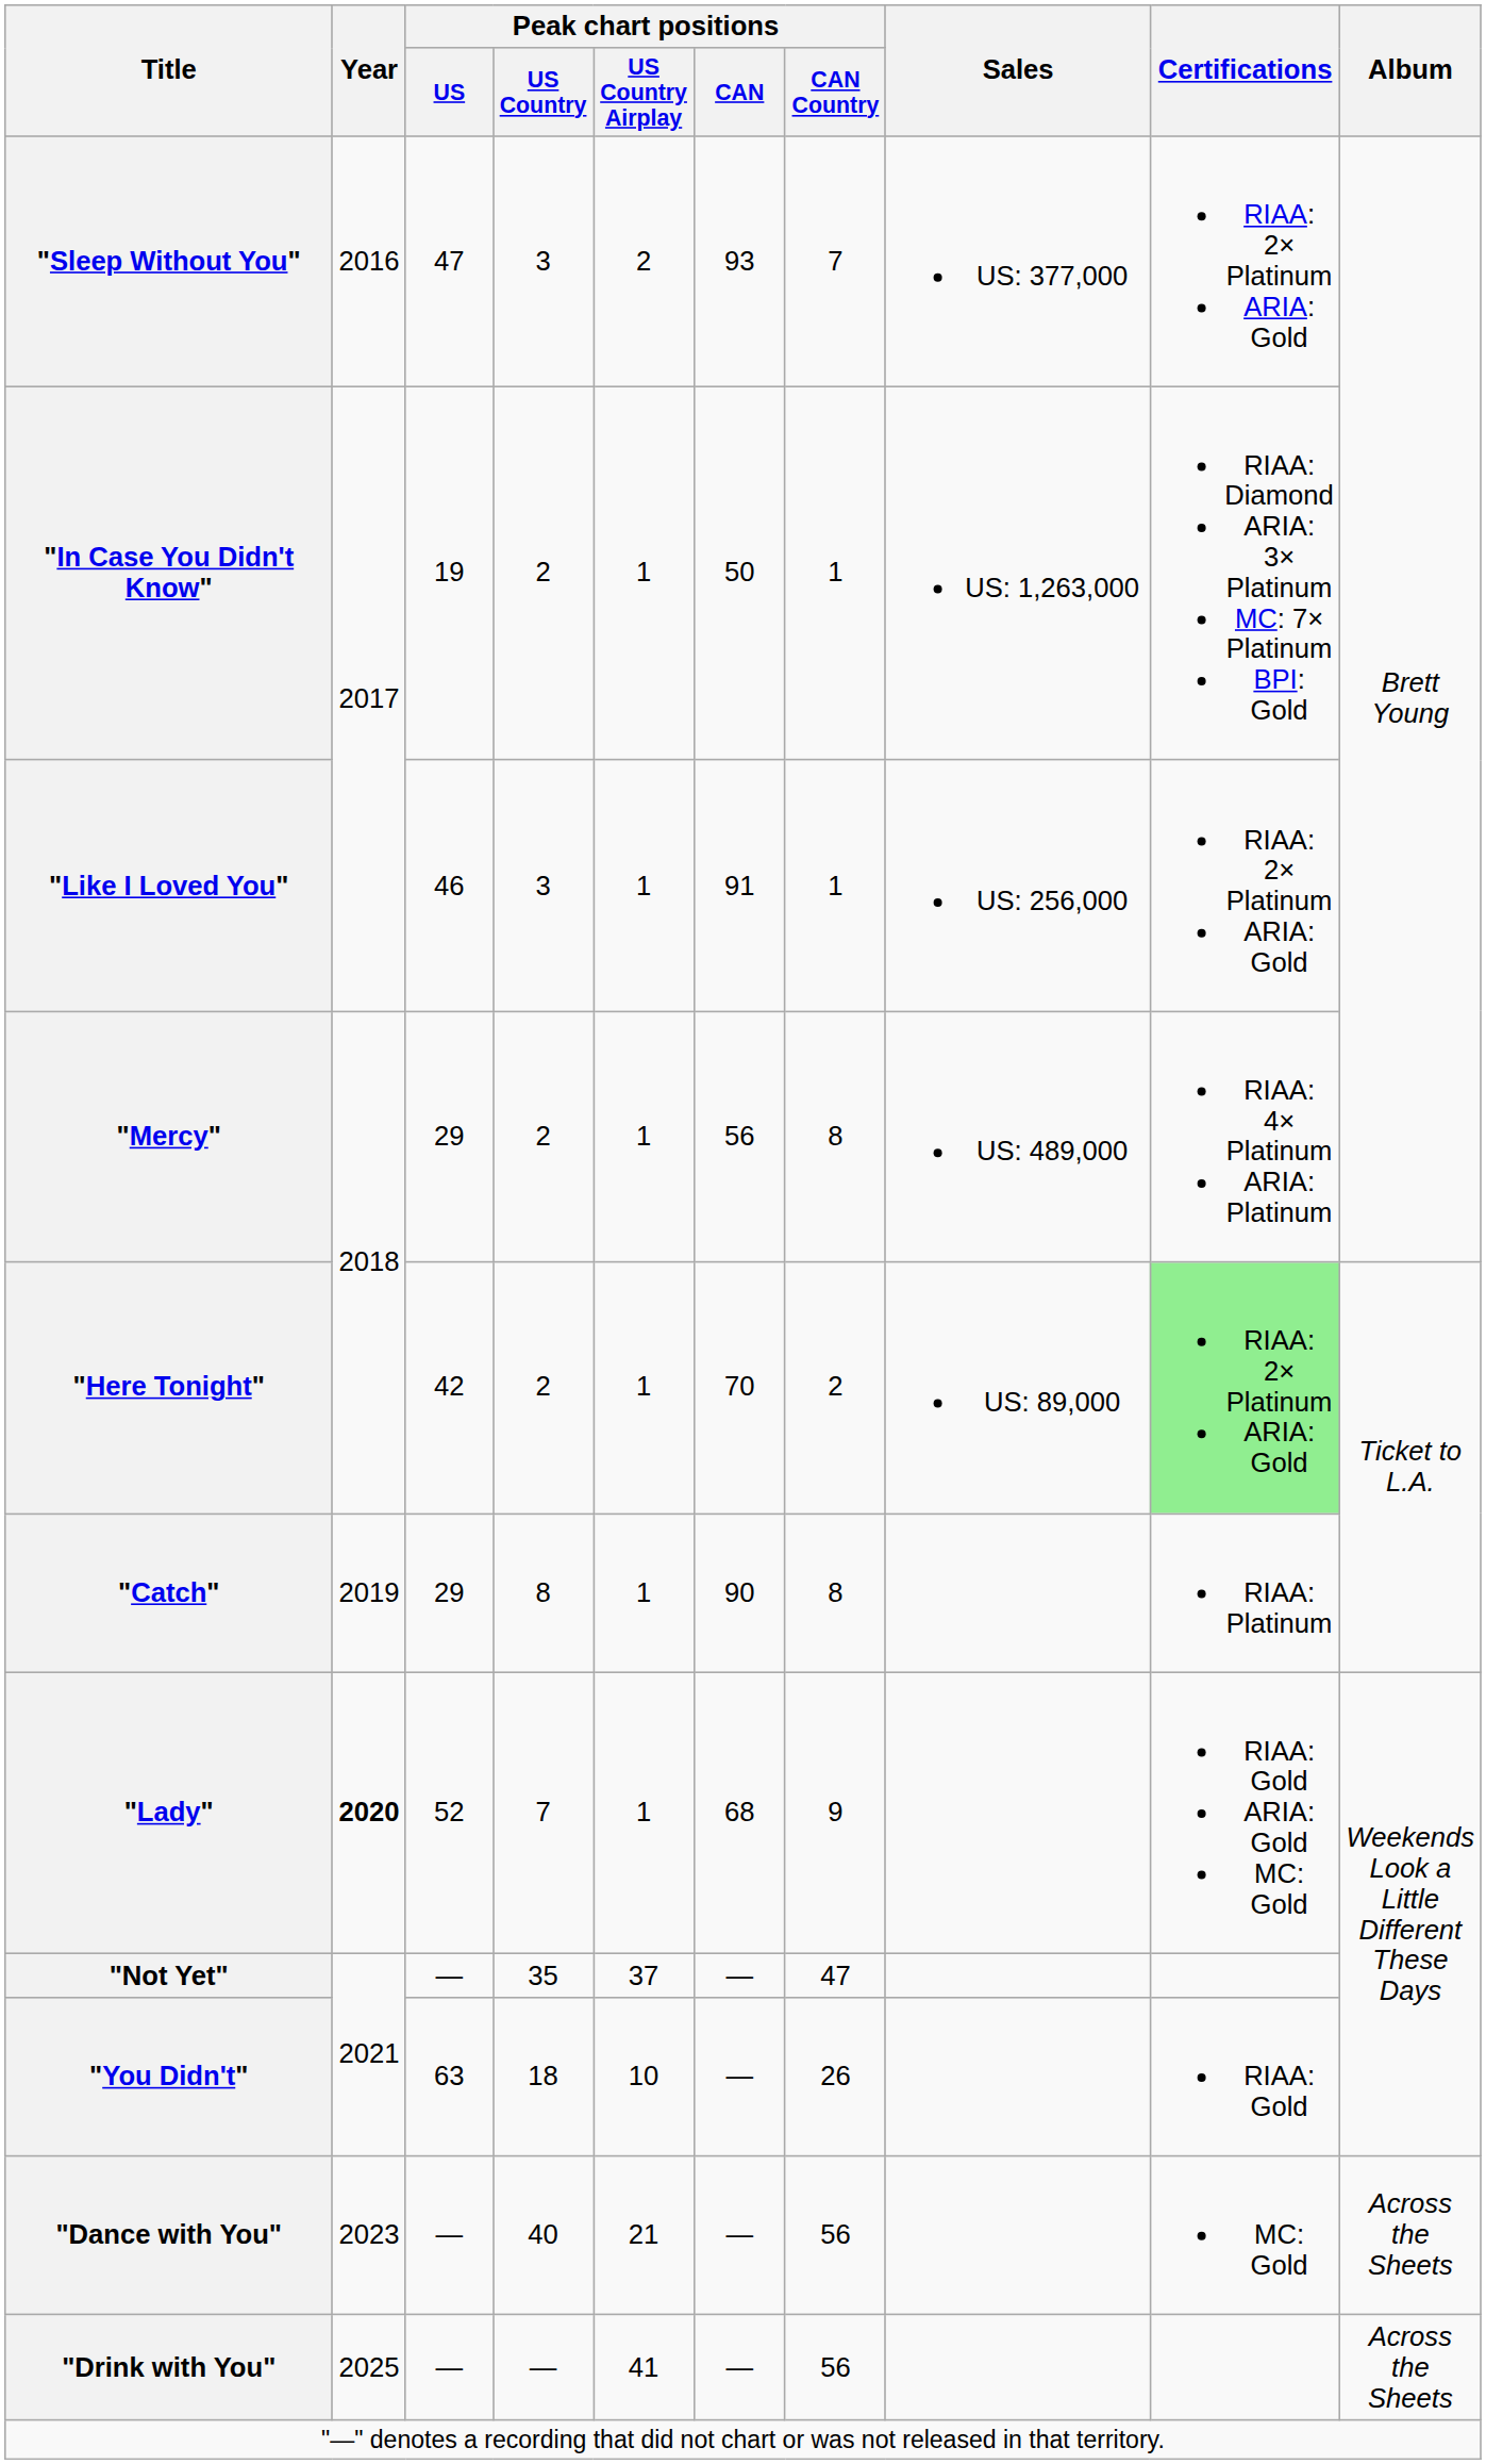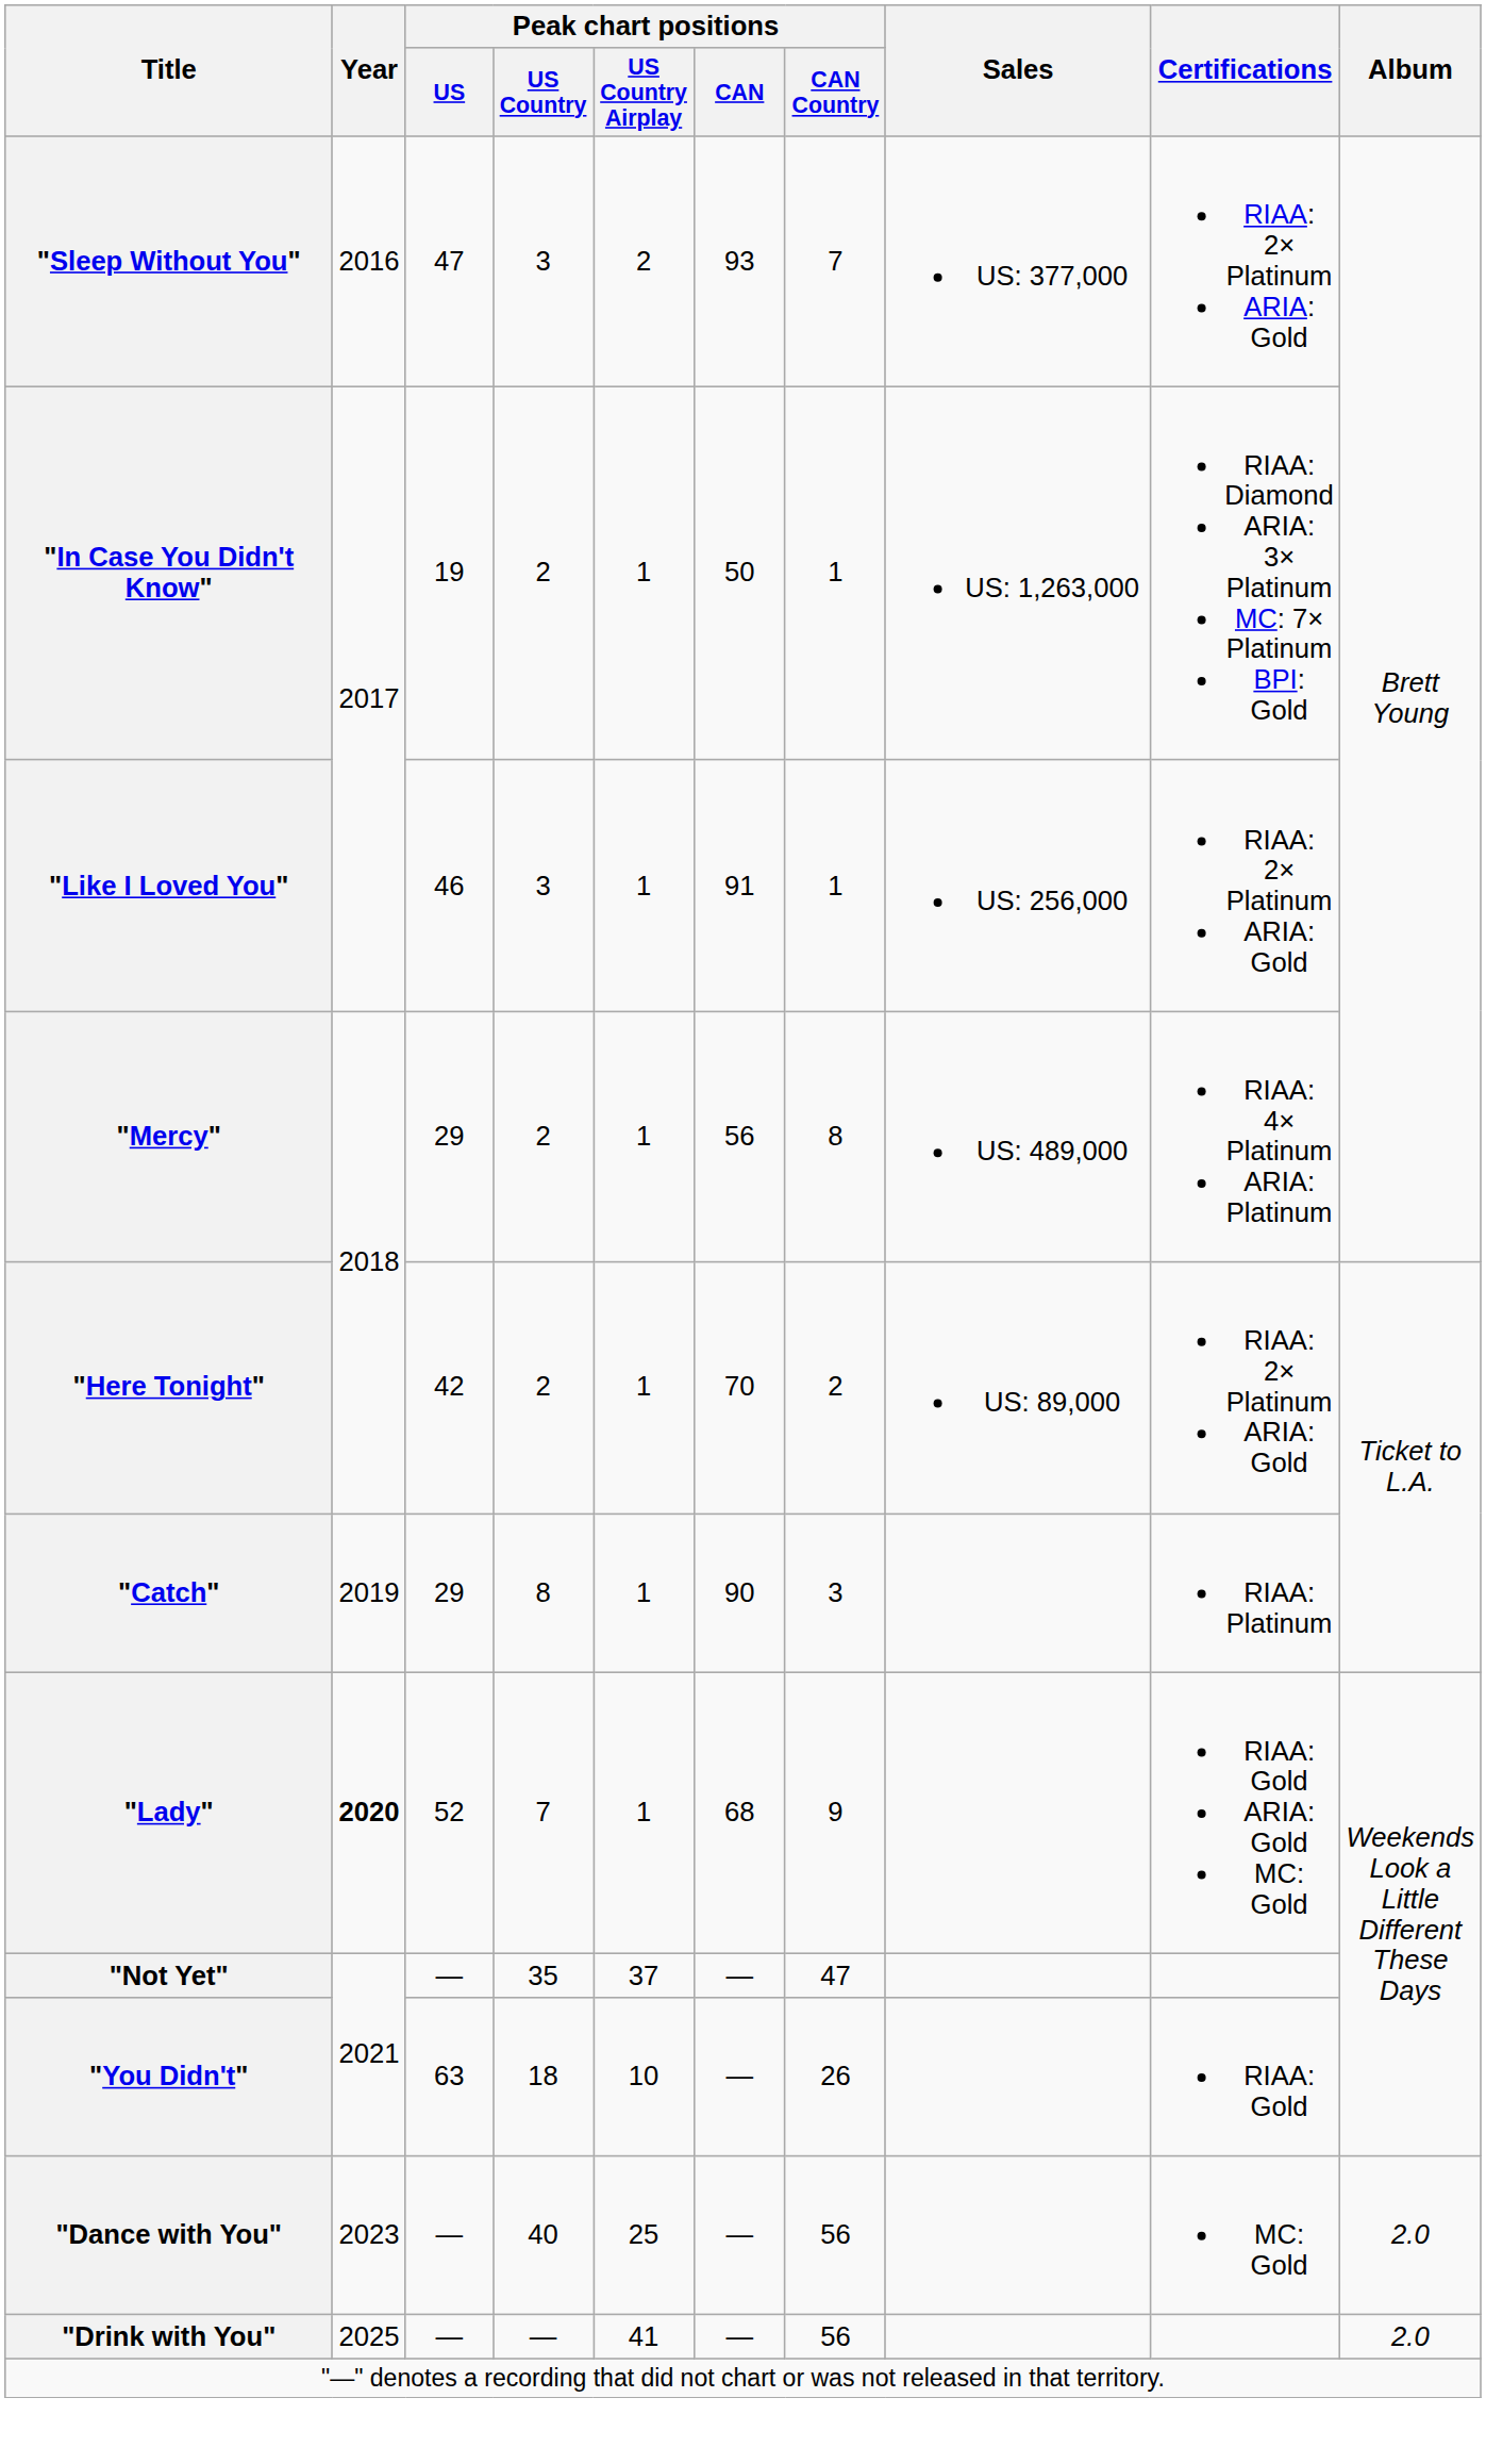 <table class="wikitable plainrowheaders" style="text-align:center;">
 <tr>
 <th scope="col" rowspan="2" style="width:14em;">Title</th>
 <th scope="col" rowspan="2">Year</th>
 <th scope="col" colspan="5">Peak chart positions</th>
 <th scope="col" rowspan="2" style="width:10em;">Sales</th>
 <th scope="col" rowspan="2"><a href='#'>Certifications</a></th>
 <th scope="col" rowspan="2">Album</th>
 </tr>
 <tr style="font-size:smaller;">
 <th scope="col" style="width:4em;"><a href='#'>US</a><br></th>
 <th scope="col" style="width:4em;"><a href='#'>US Country</a><br></th>
 <th scope="col" style="width:4em;"><a href='#'>US Country Airplay</a><br></th>
 <th scope="col" style="width:4em;"><a href='#'>CAN</a><br></th>
 <th scope="col" style="width:4em;"><a href='#'>CAN Country</a><br></th>
 </tr>
 <tr>
 <th scope="row">"<a href='#'>Sleep Without You</a>"</th>
 <td>2016</td>
 <td>47</td>
 <td>3</td>
 <td>2</td>
 <td>93</td>
 <td>7</td>
 <td><br><ul><li>US: 377,000</li></ul></td>
 <td><br><ul><li><a href='#'>RIAA</a>: 2× Platinum</li><li><a href='#'>ARIA</a>: Gold</li></ul></td>
 <td rowspan="4"><em>Brett Young</em></td>
 </tr>
 <tr>
 <th scope="row">"<a href='#'>In Case You Didn't Know</a>"</th>
 <td rowspan="2">2017</td>
 <td>19</td>
 <td>2</td>
 <td>1</td>
 <td>50</td>
 <td>1</td>
 <td><br><ul><li>US: 1,263,000</li></ul></td>
 <td><br><ul><li>RIAA: Diamond</li><li>ARIA: 3× Platinum</li><li><a href='#'>MC</a>: 7× Platinum</li><li><a href='#'>BPI</a>: Gold</li></ul></td>
 </tr>
 <tr>
 <th scope="row">"<a href='#'>Like I Loved You</a>"</th>
 <td>46</td>
 <td>3</td>
 <td>1</td>
 <td>91</td>
 <td>1</td>
 <td><br><ul><li>US: 256,000</li></ul></td>
 <td><br><ul><li>RIAA: 2× Platinum</li><li>ARIA: Gold</li></ul></td>
 </tr>
 <tr>
 <th scope="row">"<a href='#'>Mercy</a>"</th>
 <td rowspan="2">2018</td>
 <td>29</td>
 <td>2</td>
 <td>1</td>
 <td>56</td>
 <td>8</td>
 <td><br><ul><li>US: 489,000</li></ul></td>
 <td><br><ul><li>RIAA: 4× Platinum</li><li>ARIA: Platinum</li></ul></td>
 </tr>
 <tr>
 <th scope="row">"<a href='#'>Here Tonight</a>"</th>
 <td>42</td>
 <td>2</td>
 <td>1</td>
 <td>70</td>
 <td>2</td>
 <td><br><ul><li>US: 89,000</li></ul></td>
-<td style="background: lightgreen;"><br><ul><li>RIAA: 2× Platinum</li><li>ARIA: Gold</li></ul></td>
+<td><br><ul><li>RIAA: 2× Platinum</li><li>ARIA: Gold</li></ul></td>
 <td rowspan="2"><em>Ticket to L.A.</em></td>
 </tr>
 <tr>
 <th scope="row">"<a href='#'>Catch</a>"</th>
 <td>2019</td>
 <td>29</td>
 <td>8</td>
 <td>1</td>
 <td>90</td>
-<td>8</td>
+<td>3</td>
 <td></td>
 <td><br><ul><li>RIAA: Platinum</li></ul></td>
 </tr>
 <tr>
 <th scope="row">"<a href='#'>Lady</a>"</th>
 <td><strong>2020</strong></td>
 <td>52</td>
 <td>7</td>
 <td>1</td>
 <td>68</td>
 <td>9</td>
 <td></td>
 <td><br><ul><li>RIAA: Gold</li><li>ARIA: Gold</li><li>MC: Gold</li></ul></td>
 <td rowspan="3"><em>Weekends Look a Little Different These Days</em></td>
 </tr>
 <tr>
 <th scope="row">"Not Yet"</th>
 <td rowspan="2">2021</td>
 <td>—</td>
 <td>35</td>
 <td>37</td>
 <td>—</td>
 <td>47</td>
 <td></td>
 <td></td>
 </tr>
 <tr>
 <th scope="row">"<a href='#'>You Didn't</a>"</th>
 <td>63</td>
 <td>18</td>
 <td>10</td>
 <td>—</td>
 <td>26</td>
 <td></td>
 <td><br><ul><li>RIAA: Gold</li></ul></td>
 </tr>
 <tr>
 <th scope="row">"Dance with You"</th>
 <td>2023</td>
 <td>—</td>
 <td>40</td>
-<td>21</td>
+<td>25</td>
 <td>—</td>
 <td>56</td>
 <td></td>
 <td><br><ul><li>MC: Gold</li></ul></td>
-<td><em>Across the Sheets</em></td>
+<td><em>2.0</em></td>
 </tr>
 <tr>
 <th scope="row">"Drink with You"</th>
 <td>2025</td>
 <td>—</td>
 <td>—</td>
 <td>41</td>
 <td>—</td>
 <td>56</td>
 <td></td>
 <td></td>
-<td><em>Across the Sheets</em></td>
+<td><em>2.0</em></td>
 </tr>
 <tr>
 <td colspan="10" style="font-size:90%">"—" denotes a recording that did not chart or was not released in that territory.</td>
 </tr>
 </table>
